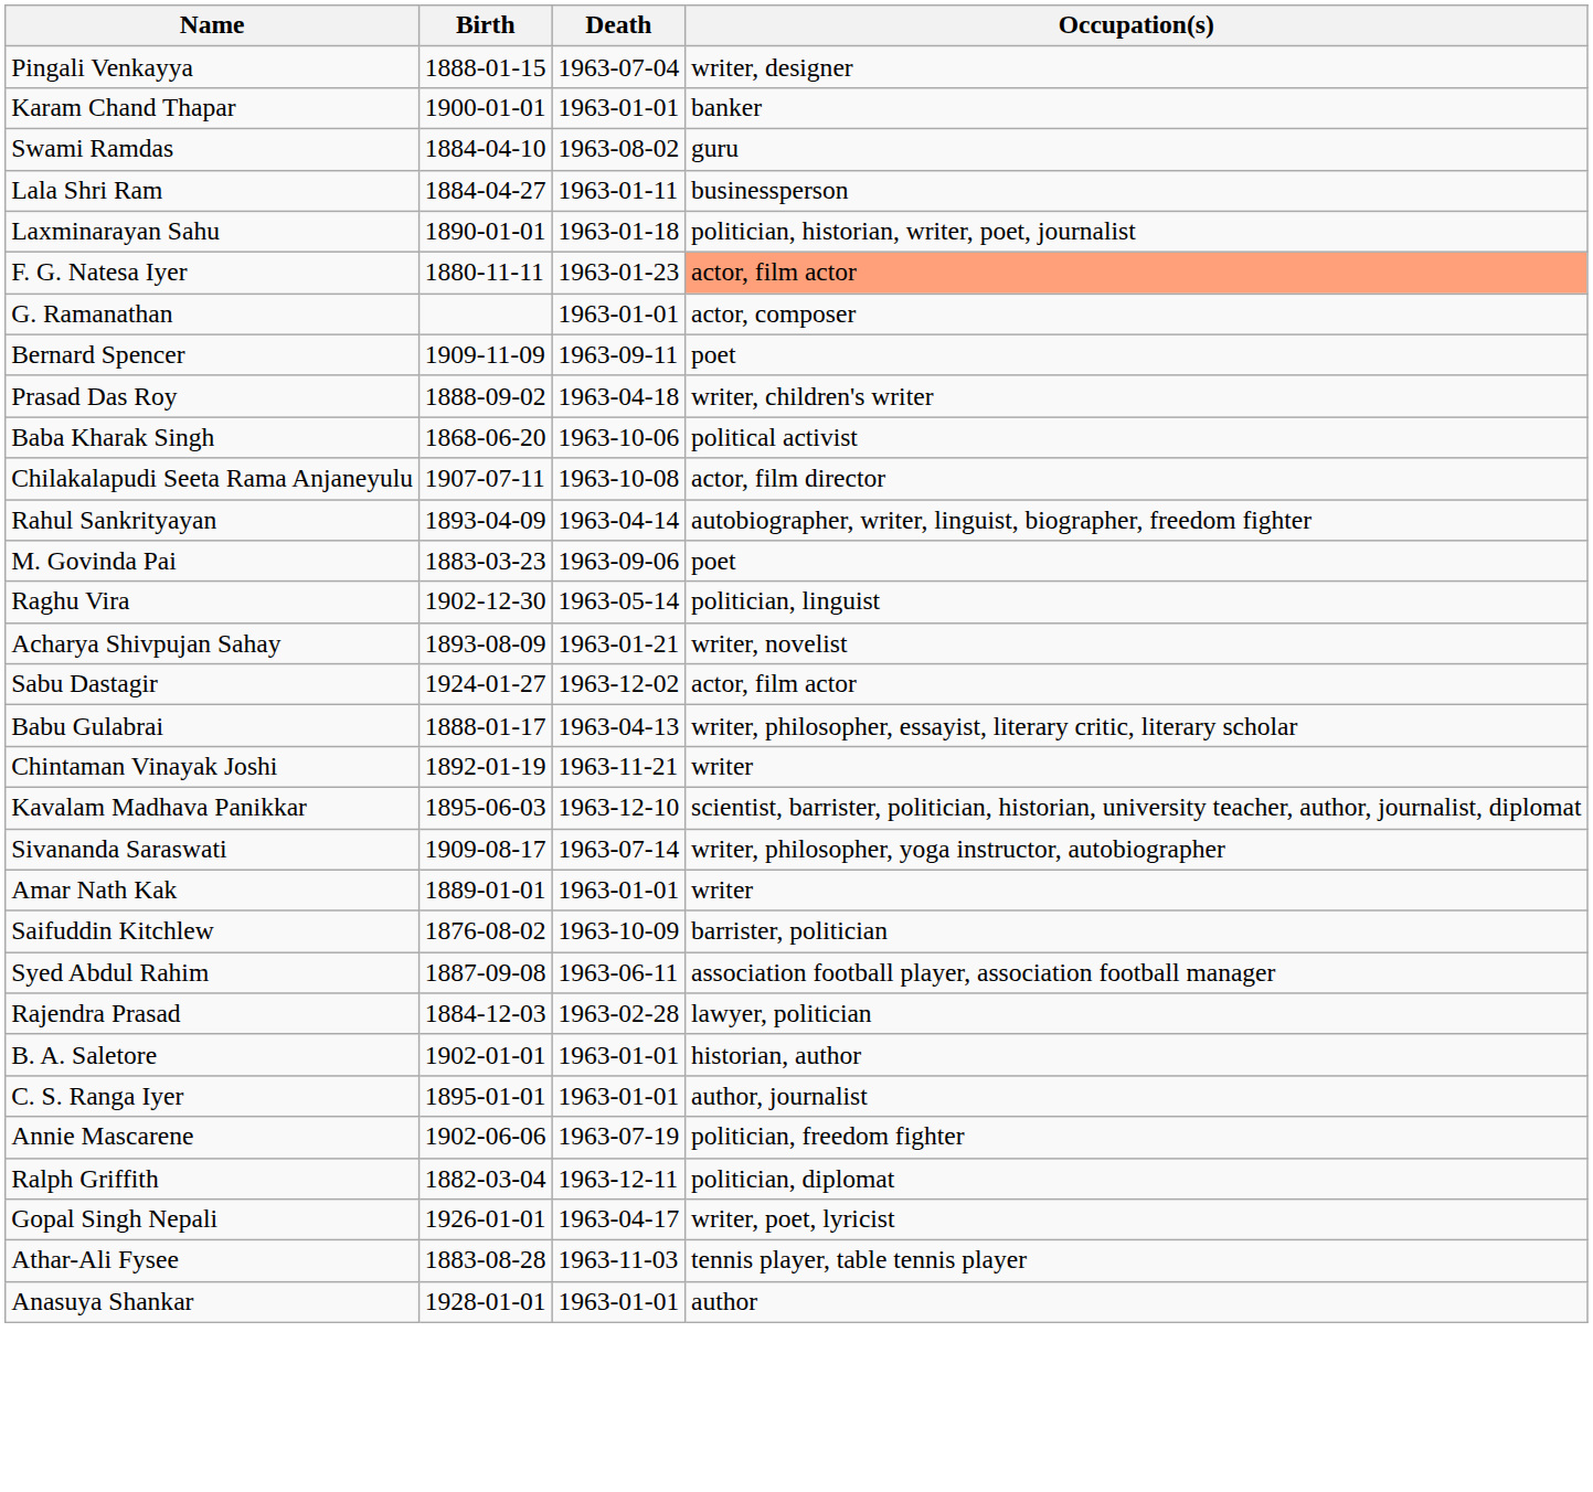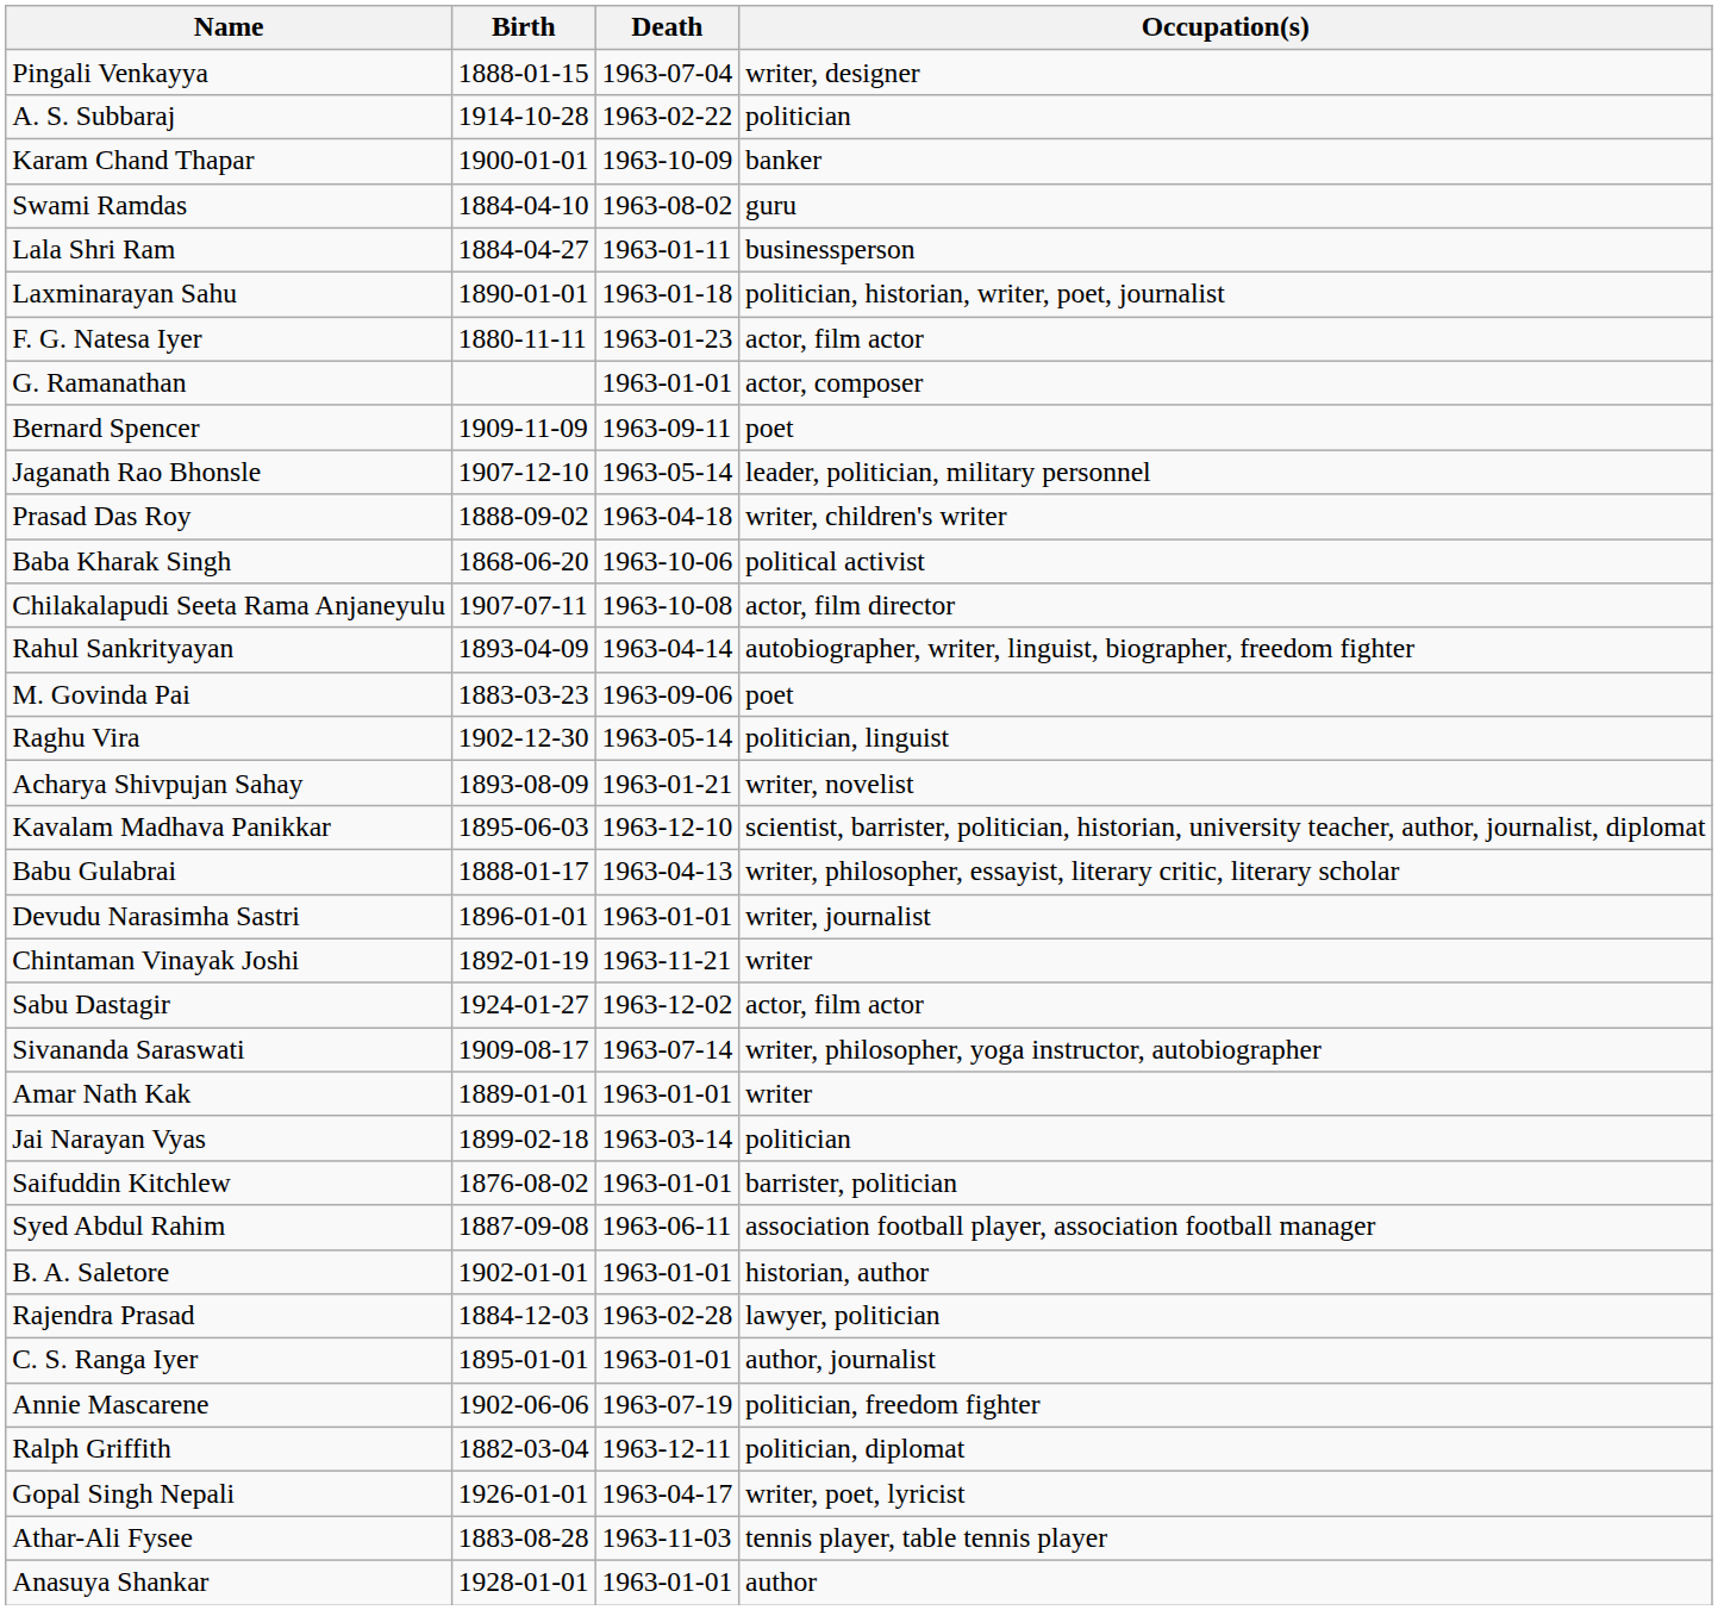 <table class="wikitable sortable">
 <tr>
 <th>Name</th>
 <th>Birth</th>
 <th>Death</th>
 <th>Occupation(s)</th>
 </tr>
 <tr>
 <td>Pingali Venkayya</td>
 <td>1888-01-15</td>
 <td>1963-07-04</td>
 <td>writer, designer</td>
 </tr>
 <tr>
+<td>A. S. Subbaraj</td>
+<td>1914-10-28</td>
+<td>1963-02-22</td>
+<td>politician</td>
+</tr>
+<tr>
 <td>Karam Chand Thapar</td>
 <td>1900-01-01</td>
-<td>1963-01-01</td>
+<td>1963-10-09</td>
 <td>banker</td>
 </tr>
 <tr>
 <td>Swami Ramdas</td>
 <td>1884-04-10</td>
 <td>1963-08-02</td>
 <td>guru</td>
 </tr>
 <tr>
 <td>Lala Shri Ram</td>
 <td>1884-04-27</td>
 <td>1963-01-11</td>
 <td>businessperson</td>
 </tr>
 <tr>
 <td>Laxminarayan Sahu</td>
 <td>1890-01-01</td>
 <td>1963-01-18</td>
 <td>politician, historian, writer, poet, journalist</td>
 </tr>
 <tr>
 <td>F. G. Natesa Iyer</td>
 <td>1880-11-11</td>
 <td>1963-01-23</td>
-<td style="background: lightsalmon;">actor, film actor</td>
+<td>actor, film actor</td>
 </tr>
 <tr>
 <td>G. Ramanathan</td>
 <td></td>
 <td>1963-01-01</td>
 <td>actor, composer</td>
 </tr>
 <tr>
 <td>Bernard Spencer</td>
 <td>1909-11-09</td>
 <td>1963-09-11</td>
 <td>poet</td>
+</tr>
+<tr>
+<td>Jaganath Rao Bhonsle</td>
+<td>1907-12-10</td>
+<td>1963-05-14</td>
+<td>leader, politician, military personnel</td>
 </tr>
 <tr>
 <td>Prasad Das Roy</td>
 <td>1888-09-02</td>
 <td>1963-04-18</td>
 <td>writer, children's writer</td>
 </tr>
 <tr>
 <td>Baba Kharak Singh</td>
 <td>1868-06-20</td>
 <td>1963-10-06</td>
 <td>political activist</td>
 </tr>
 <tr>
 <td>Chilakalapudi Seeta Rama Anjaneyulu</td>
 <td>1907-07-11</td>
 <td>1963-10-08</td>
 <td>actor, film director</td>
 </tr>
 <tr>
 <td>Rahul Sankrityayan</td>
 <td>1893-04-09</td>
 <td>1963-04-14</td>
 <td>autobiographer, writer, linguist, biographer, freedom fighter</td>
 </tr>
 <tr>
 <td>M. Govinda Pai</td>
 <td>1883-03-23</td>
 <td>1963-09-06</td>
 <td>poet</td>
 </tr>
 <tr>
 <td>Raghu Vira</td>
 <td>1902-12-30</td>
 <td>1963-05-14</td>
 <td>politician, linguist</td>
 </tr>
 <tr>
 <td>Acharya Shivpujan Sahay</td>
 <td>1893-08-09</td>
 <td>1963-01-21</td>
 <td>writer, novelist</td>
 </tr>
 <tr>
-<td>Sabu Dastagir</td>
-<td>1924-01-27</td>
-<td>1963-12-02</td>
-<td>actor, film actor</td>
+<td>Kavalam Madhava Panikkar</td>
+<td>1895-06-03</td>
+<td>1963-12-10</td>
+<td>scientist, barrister, politician, historian, university teacher, author, journalist, diplomat</td>
 </tr>
 <tr>
 <td>Babu Gulabrai</td>
 <td>1888-01-17</td>
 <td>1963-04-13</td>
 <td>writer, philosopher, essayist, literary critic, literary scholar</td>
 </tr>
 <tr>
+<td>Devudu Narasimha Sastri</td>
+<td>1896-01-01</td>
+<td>1963-01-01</td>
+<td>writer, journalist</td>
+</tr>
+<tr>
 <td>Chintaman Vinayak Joshi</td>
 <td>1892-01-19</td>
 <td>1963-11-21</td>
 <td>writer</td>
 </tr>
 <tr>
-<td>Kavalam Madhava Panikkar</td>
-<td>1895-06-03</td>
-<td>1963-12-10</td>
-<td>scientist, barrister, politician, historian, university teacher, author, journalist, diplomat</td>
+<td>Sabu Dastagir</td>
+<td>1924-01-27</td>
+<td>1963-12-02</td>
+<td>actor, film actor</td>
 </tr>
 <tr>
 <td>Sivananda Saraswati</td>
 <td>1909-08-17</td>
 <td>1963-07-14</td>
 <td>writer, philosopher, yoga instructor, autobiographer</td>
 </tr>
 <tr>
 <td>Amar Nath Kak</td>
 <td>1889-01-01</td>
 <td>1963-01-01</td>
 <td>writer</td>
 </tr>
 <tr>
+<td>Jai Narayan Vyas</td>
+<td>1899-02-18</td>
+<td>1963-03-14</td>
+<td>politician</td>
+</tr>
+<tr>
 <td>Saifuddin Kitchlew</td>
 <td>1876-08-02</td>
-<td>1963-10-09</td>
+<td>1963-01-01</td>
 <td>barrister, politician</td>
 </tr>
 <tr>
 <td>Syed Abdul Rahim</td>
 <td>1887-09-08</td>
 <td>1963-06-11</td>
 <td>association football player, association football manager</td>
 </tr>
 <tr>
+<td>B. A. Saletore</td>
+<td>1902-01-01</td>
+<td>1963-01-01</td>
+<td>historian, author</td>
+</tr>
+<tr>
 <td>Rajendra Prasad</td>
 <td>1884-12-03</td>
 <td>1963-02-28</td>
 <td>lawyer, politician</td>
-</tr>
-<tr>
-<td>B. A. Saletore</td>
-<td>1902-01-01</td>
-<td>1963-01-01</td>
-<td>historian, author</td>
 </tr>
 <tr>
 <td>C. S. Ranga Iyer</td>
 <td>1895-01-01</td>
 <td>1963-01-01</td>
 <td>author, journalist</td>
 </tr>
 <tr>
 <td>Annie Mascarene</td>
 <td>1902-06-06</td>
 <td>1963-07-19</td>
 <td>politician, freedom fighter</td>
 </tr>
 <tr>
 <td>Ralph Griffith</td>
 <td>1882-03-04</td>
 <td>1963-12-11</td>
 <td>politician, diplomat</td>
 </tr>
 <tr>
 <td>Gopal Singh Nepali</td>
 <td>1926-01-01</td>
 <td>1963-04-17</td>
 <td>writer, poet, lyricist</td>
 </tr>
 <tr>
 <td>Athar-Ali Fysee</td>
 <td>1883-08-28</td>
 <td>1963-11-03</td>
 <td>tennis player, table tennis player</td>
 </tr>
 <tr>
 <td>Anasuya Shankar</td>
 <td>1928-01-01</td>
 <td>1963-01-01</td>
 <td>author</td>
 </tr>
 </table>
